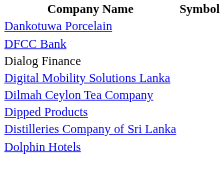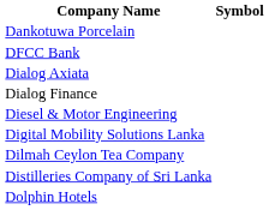 <table style="background:transparent;">
 <tr>
 <th>Company Name</th>
 <th>Symbol</th>
 </tr>
 <tr>
 <td><a href='#'>Dankotuwa Porcelain</a></td>
 <td></td>
 </tr>
 <tr>
 <td><a href='#'>DFCC Bank</a></td>
 <td></td>
 </tr>
 <tr>
+<td><a href='#'>Dialog Axiata</a></td>
+<td></td>
+</tr>
+<tr>
 <td>Dialog Finance</td>
+<td></td>
+</tr>
+<tr>
+<td><a href='#'>Diesel & Motor Engineering</a></td>
 <td></td>
 </tr>
 <tr>
 <td><a href='#'>Digital Mobility Solutions Lanka</a></td>
 <td></td>
 </tr>
 <tr>
 <td><a href='#'>Dilmah Ceylon Tea Company</a></td>
 <td></td>
 </tr>
 <tr>
-<td><a href='#'>Dipped Products</a></td>
-<td></td>
-</tr>
-<tr>
 <td><a href='#'>Distilleries Company of Sri Lanka</a></td>
 <td></td>
 </tr>
 <tr>
 <td><a href='#'>Dolphin Hotels</a></td>
 <td></td>
 </tr>
 </table>
